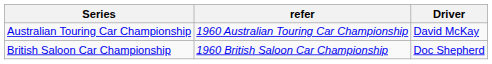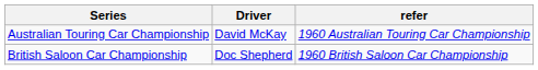 <table class="wikitable" style="font-size: 87%;">
 <tr>
 <th>Series</th>
+<th>Driver</th>
 <th>refer</th>
-<th>Driver</th>
 </tr>
 <tr>
 <td><a href='#'>Australian Touring Car Championship</a></td>
+<td> <a href='#'>David McKay</a></td>
 <td><em><a href='#'>1960 Australian Touring Car Championship</a></em></td>
-<td> <a href='#'>David McKay</a></td>
 </tr>
 <tr>
 <td><a href='#'>British Saloon Car Championship</a></td>
+<td> <a href='#'>Doc Shepherd</a></td>
 <td><em><a href='#'>1960 British Saloon Car Championship</a> </em></td>
-<td> <a href='#'>Doc Shepherd</a></td>
 </tr>
 </table>
